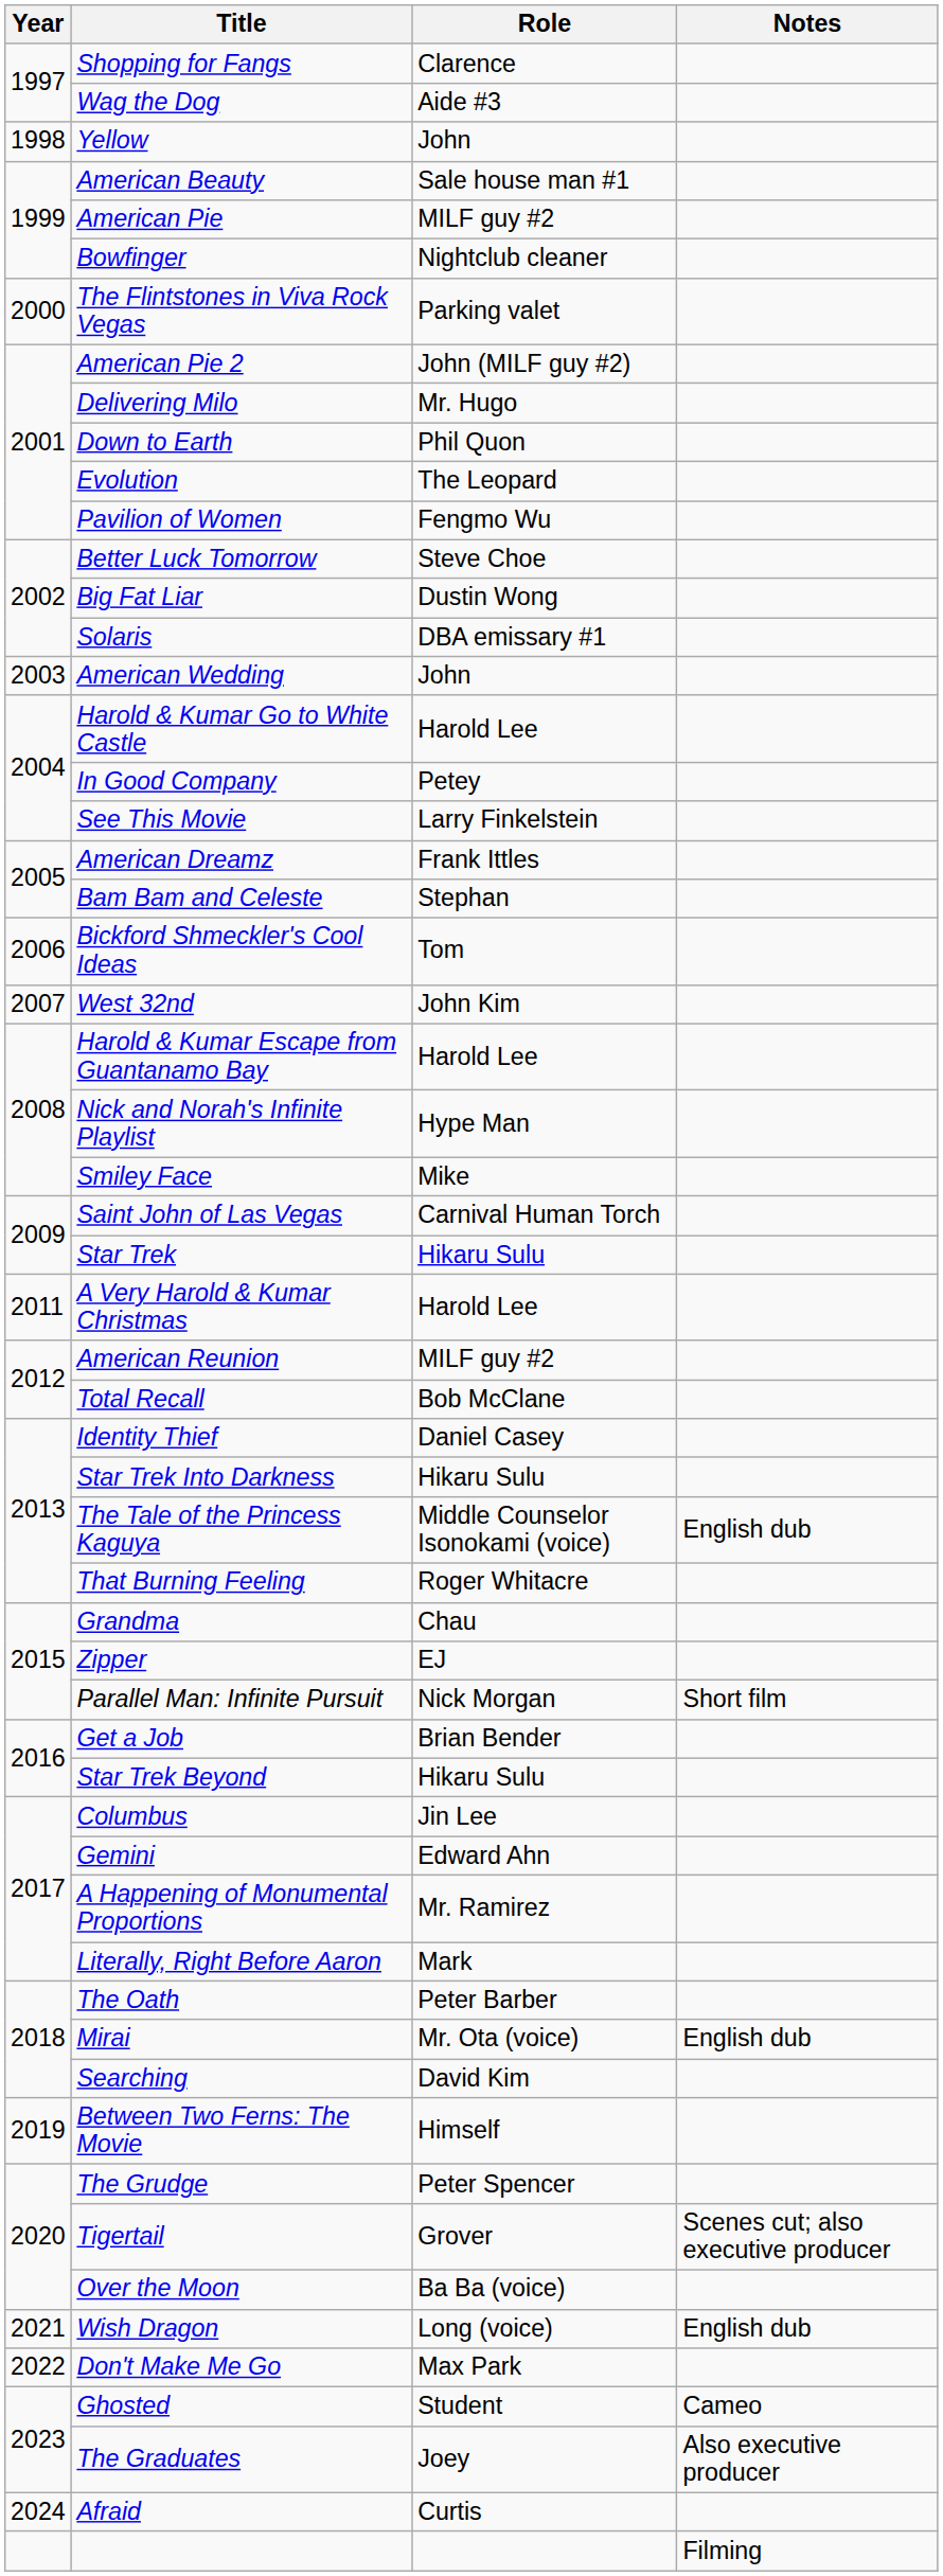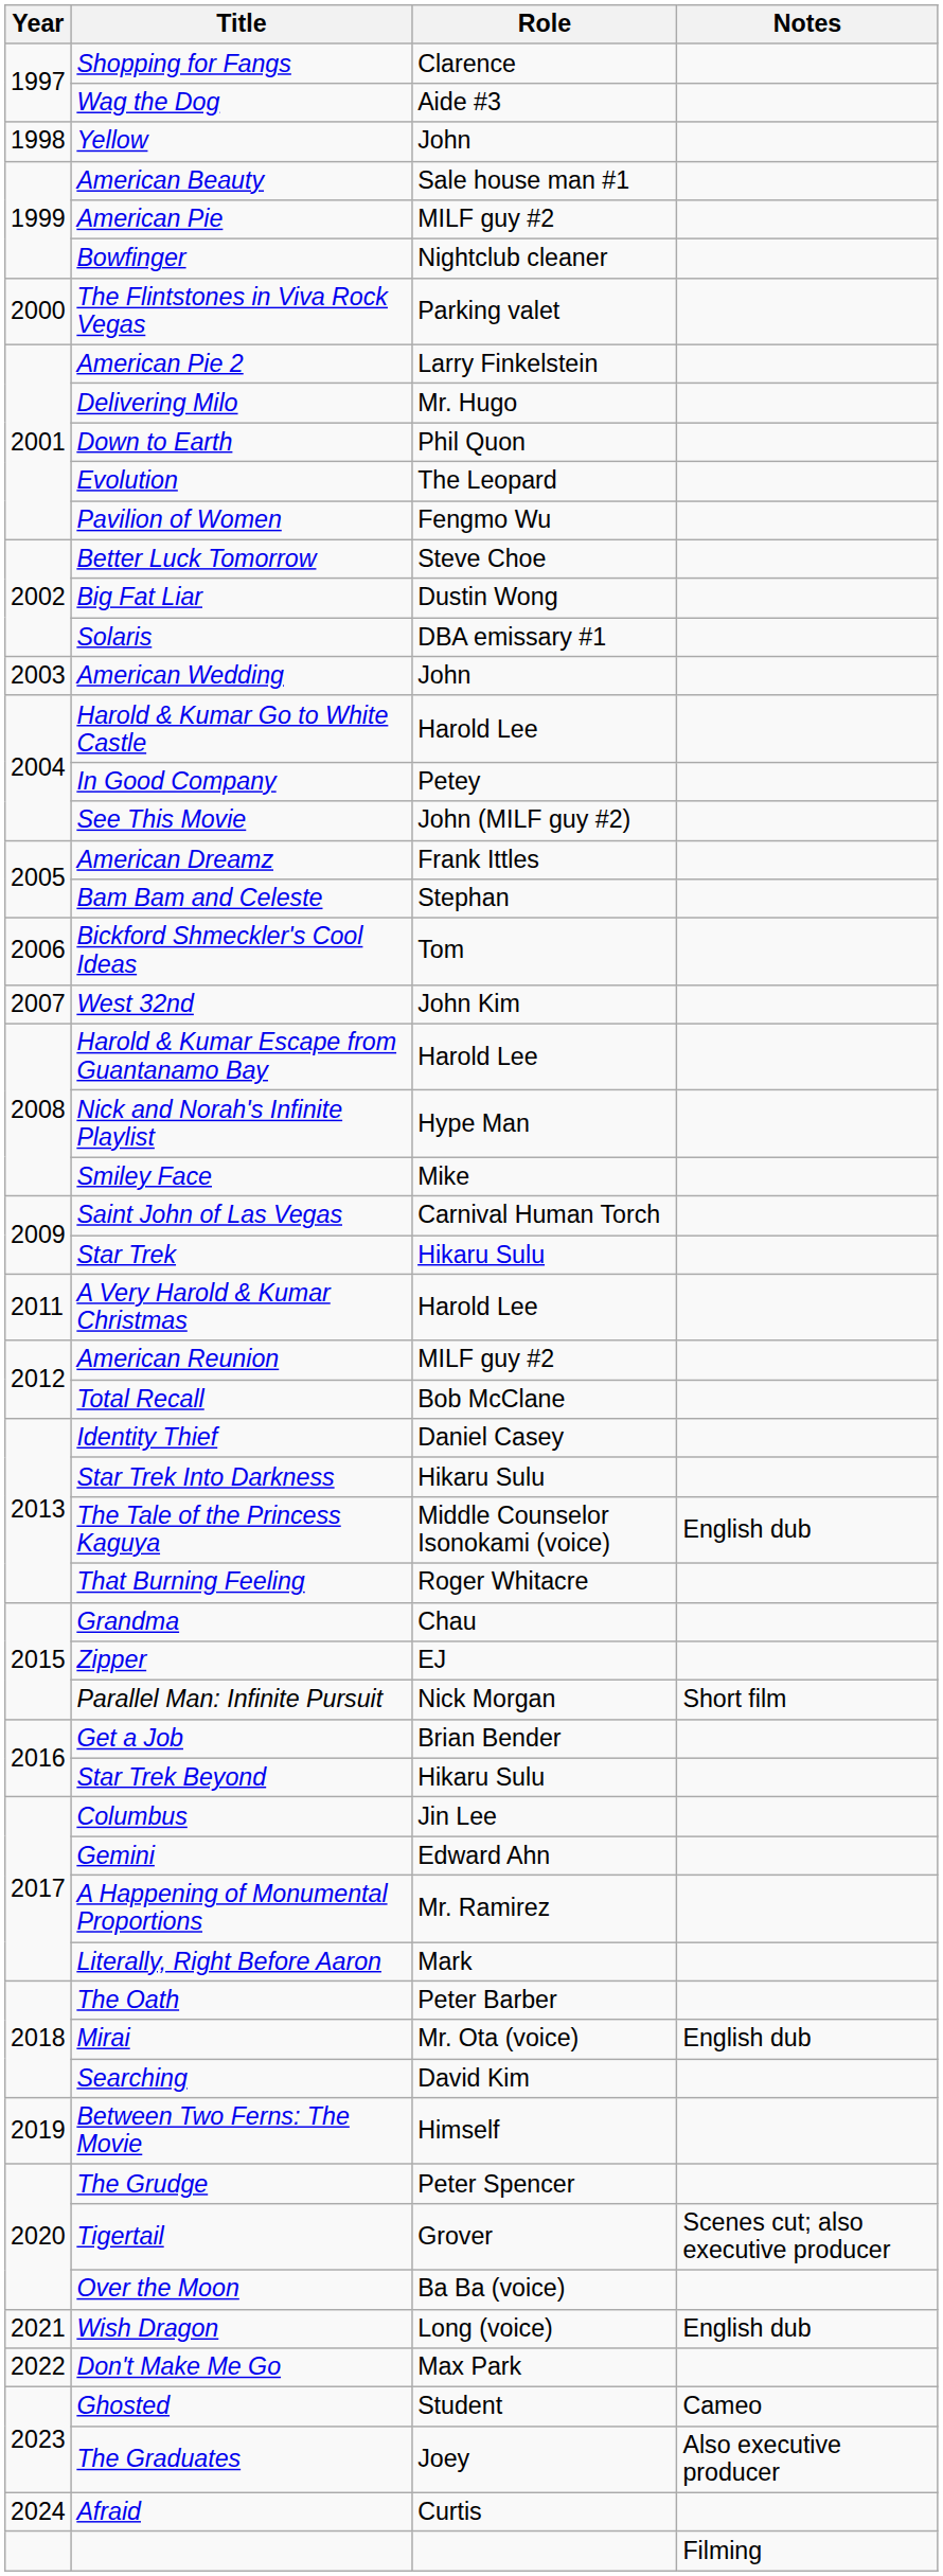 <table class="wikitable sortable">
 <tr>
 <th>Year</th>
 <th>Title</th>
 <th>Role</th>
 <th>Notes</th>
 </tr>
 <tr>
 <td rowspan="2">1997</td>
 <td><em><a href='#'>Shopping for Fangs</a></em></td>
 <td>Clarence</td>
 <td></td>
 </tr>
 <tr>
 <td><em><a href='#'>Wag the Dog</a></em></td>
 <td>Aide #3</td>
 <td></td>
 </tr>
 <tr>
 <td>1998</td>
 <td><em><a href='#'>Yellow</a></em></td>
 <td>John</td>
 <td></td>
 </tr>
 <tr>
 <td rowspan="3">1999</td>
 <td><em><a href='#'>American Beauty</a></em></td>
 <td>Sale house man #1</td>
 <td></td>
 </tr>
 <tr>
 <td><em><a href='#'>American Pie</a></em></td>
 <td>MILF guy #2</td>
 <td></td>
 </tr>
 <tr>
 <td><em><a href='#'>Bowfinger</a></em></td>
 <td>Nightclub cleaner</td>
 <td></td>
 </tr>
 <tr>
 <td>2000</td>
 <td data-sort-value="Flintstones in Viva Rock Vegas, The"><em><a href='#'>The Flintstones in Viva Rock Vegas</a></em></td>
 <td>Parking valet</td>
 <td></td>
 </tr>
 <tr>
 <td rowspan="5">2001</td>
 <td><em><a href='#'>American Pie 2</a></em></td>
-<td>John (MILF guy #2)</td>
+<td>Larry Finkelstein</td>
 <td></td>
 </tr>
 <tr>
 <td><em><a href='#'>Delivering Milo</a></em></td>
 <td>Mr. Hugo</td>
 <td></td>
 </tr>
 <tr>
 <td><em><a href='#'>Down to Earth</a></em></td>
 <td>Phil Quon</td>
 <td></td>
 </tr>
 <tr>
 <td><em><a href='#'>Evolution</a></em></td>
 <td>The Leopard</td>
 <td></td>
 </tr>
 <tr>
 <td><em><a href='#'>Pavilion of Women</a></em></td>
 <td>Fengmo Wu</td>
 <td></td>
 </tr>
 <tr>
 <td rowspan="3">2002</td>
 <td><em><a href='#'>Better Luck Tomorrow</a></em></td>
 <td>Steve Choe</td>
 <td></td>
 </tr>
 <tr>
 <td><em><a href='#'>Big Fat Liar</a></em></td>
 <td>Dustin Wong</td>
 <td></td>
 </tr>
 <tr>
 <td><em><a href='#'>Solaris</a></em></td>
 <td>DBA emissary #1</td>
 <td></td>
 </tr>
 <tr>
 <td>2003</td>
 <td><em><a href='#'>American Wedding</a></em></td>
 <td>John</td>
 <td></td>
 </tr>
 <tr>
 <td rowspan="3">2004</td>
 <td><em><a href='#'>Harold & Kumar Go to White Castle</a></em></td>
 <td>Harold Lee</td>
 <td></td>
 </tr>
 <tr>
 <td><em><a href='#'>In Good Company</a></em></td>
 <td>Petey</td>
 <td></td>
 </tr>
 <tr>
 <td><em><a href='#'>See This Movie</a></em></td>
-<td>Larry Finkelstein</td>
+<td>John (MILF guy #2)</td>
 <td></td>
 </tr>
 <tr>
 <td rowspan="2">2005</td>
 <td><em><a href='#'>American Dreamz</a></em></td>
 <td>Frank Ittles</td>
 <td></td>
 </tr>
 <tr>
 <td><em><a href='#'>Bam Bam and Celeste</a></em></td>
 <td>Stephan</td>
 <td></td>
 </tr>
 <tr>
 <td>2006</td>
 <td><em><a href='#'>Bickford Shmeckler's Cool Ideas</a></em></td>
 <td>Tom</td>
 <td></td>
 </tr>
 <tr>
 <td>2007</td>
 <td><em><a href='#'>West 32nd</a></em></td>
 <td>John Kim</td>
 <td></td>
 </tr>
 <tr>
 <td rowspan="3">2008</td>
 <td><em><a href='#'>Harold & Kumar Escape from Guantanamo Bay</a></em></td>
 <td>Harold Lee</td>
 <td></td>
 </tr>
 <tr>
 <td><em><a href='#'>Nick and Norah's Infinite Playlist</a></em></td>
 <td>Hype Man</td>
 <td></td>
 </tr>
 <tr>
 <td><em><a href='#'>Smiley Face</a></em></td>
 <td>Mike</td>
 <td></td>
 </tr>
 <tr>
 <td rowspan="2">2009</td>
 <td><em><a href='#'>Saint John of Las Vegas</a></em></td>
 <td>Carnival Human Torch</td>
 <td></td>
 </tr>
 <tr>
 <td><em><a href='#'>Star Trek</a></em></td>
 <td><a href='#'>Hikaru Sulu</a></td>
 <td></td>
 </tr>
 <tr>
 <td>2011</td>
 <td data-sort-value="Very Harold & Kumar Christmas, A"><em><a href='#'>A Very Harold & Kumar Christmas</a></em></td>
 <td>Harold Lee</td>
 <td></td>
 </tr>
 <tr>
 <td rowspan="2">2012</td>
 <td><em><a href='#'>American Reunion</a></em></td>
 <td>MILF guy #2</td>
 <td></td>
 </tr>
 <tr>
 <td><em><a href='#'>Total Recall</a></em></td>
 <td>Bob McClane</td>
 <td></td>
 </tr>
 <tr>
 <td rowspan="4">2013</td>
 <td><em><a href='#'>Identity Thief</a></em></td>
 <td>Daniel Casey</td>
 <td></td>
 </tr>
 <tr>
 <td><em><a href='#'>Star Trek Into Darkness</a></em></td>
 <td>Hikaru Sulu</td>
 <td></td>
 </tr>
 <tr>
 <td data-sort-value="Tale of the Princess Kaguya, The"><em><a href='#'>The Tale of the Princess Kaguya</a></em></td>
 <td>Middle Counselor Isonokami (voice)</td>
 <td>English dub</td>
 </tr>
 <tr>
 <td><em><a href='#'>That Burning Feeling</a></em></td>
 <td>Roger Whitacre</td>
 <td></td>
 </tr>
 <tr>
 <td rowspan="3">2015</td>
 <td><em><a href='#'>Grandma</a></em></td>
 <td>Chau</td>
 <td></td>
 </tr>
 <tr>
 <td><em><a href='#'>Zipper</a></em></td>
 <td>EJ</td>
 <td></td>
 </tr>
 <tr>
 <td><em>Parallel Man: Infinite Pursuit</em></td>
 <td>Nick Morgan</td>
 <td>Short film</td>
 </tr>
 <tr>
 <td rowspan="2">2016</td>
 <td><em><a href='#'>Get a Job</a></em></td>
 <td>Brian Bender</td>
 <td></td>
 </tr>
 <tr>
 <td><em><a href='#'>Star Trek Beyond</a></em></td>
 <td>Hikaru Sulu</td>
 <td></td>
 </tr>
 <tr>
 <td rowspan="4">2017</td>
 <td><em><a href='#'>Columbus</a></em></td>
 <td>Jin Lee</td>
 <td></td>
 </tr>
 <tr>
 <td><em><a href='#'>Gemini</a></em></td>
 <td>Edward Ahn</td>
 <td></td>
 </tr>
 <tr>
 <td data-sort-value="Happening of Monumental Proportions, A"><em><a href='#'>A Happening of Monumental Proportions</a></em></td>
 <td>Mr. Ramirez</td>
 <td></td>
 </tr>
 <tr>
 <td><em><a href='#'>Literally, Right Before Aaron</a></em></td>
 <td>Mark</td>
 <td></td>
 </tr>
 <tr>
 <td rowspan="3">2018</td>
 <td data-sort-value="Oath, The"><em><a href='#'>The Oath</a></em></td>
 <td>Peter Barber</td>
 <td></td>
 </tr>
 <tr>
 <td><em><a href='#'>Mirai</a></em></td>
 <td>Mr. Ota (voice)</td>
 <td>English dub</td>
 </tr>
 <tr>
 <td><em><a href='#'>Searching</a></em></td>
 <td>David Kim</td>
 <td></td>
 </tr>
 <tr>
 <td>2019</td>
 <td><em><a href='#'>Between Two Ferns: The Movie</a></em></td>
 <td>Himself</td>
 <td></td>
 </tr>
 <tr>
 <td rowspan="3">2020</td>
 <td data-sort-value="Grudge, The"><em><a href='#'>The Grudge</a></em></td>
 <td>Peter Spencer</td>
 <td></td>
 </tr>
 <tr>
 <td><em><a href='#'>Tigertail</a></em></td>
 <td>Grover</td>
 <td>Scenes cut; also executive producer</td>
 </tr>
 <tr>
 <td><em><a href='#'>Over the Moon</a></em></td>
 <td>Ba Ba (voice)</td>
 <td></td>
 </tr>
 <tr>
 <td>2021</td>
 <td><em><a href='#'>Wish Dragon</a></em></td>
 <td>Long (voice)</td>
 <td>English dub</td>
 </tr>
 <tr>
 <td>2022</td>
 <td><em><a href='#'>Don't Make Me Go</a></em></td>
 <td>Max Park</td>
 <td></td>
 </tr>
 <tr>
 <td rowspan="2">2023</td>
 <td><em><a href='#'>Ghosted</a></em></td>
 <td>Student</td>
 <td>Cameo</td>
 </tr>
 <tr>
 <td data-sort-value="Graduates, The"><em><a href='#'>The Graduates</a></em></td>
 <td>Joey</td>
 <td>Also executive producer</td>
 </tr>
 <tr>
 <td>2024</td>
 <td><em><a href='#'>Afraid</a></em></td>
 <td>Curtis</td>
 <td></td>
 </tr>
 <tr>
 <td></td>
 <td></td>
 <td></td>
 <td>Filming</td>
 </tr>
 </table>
